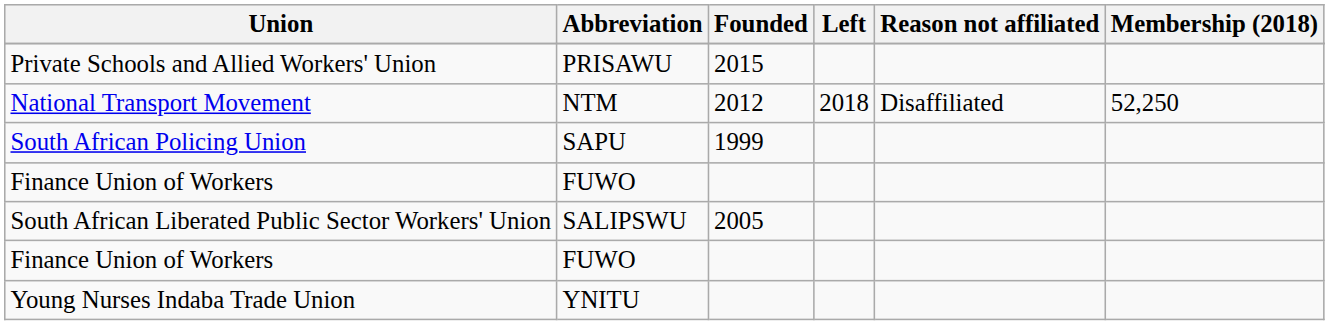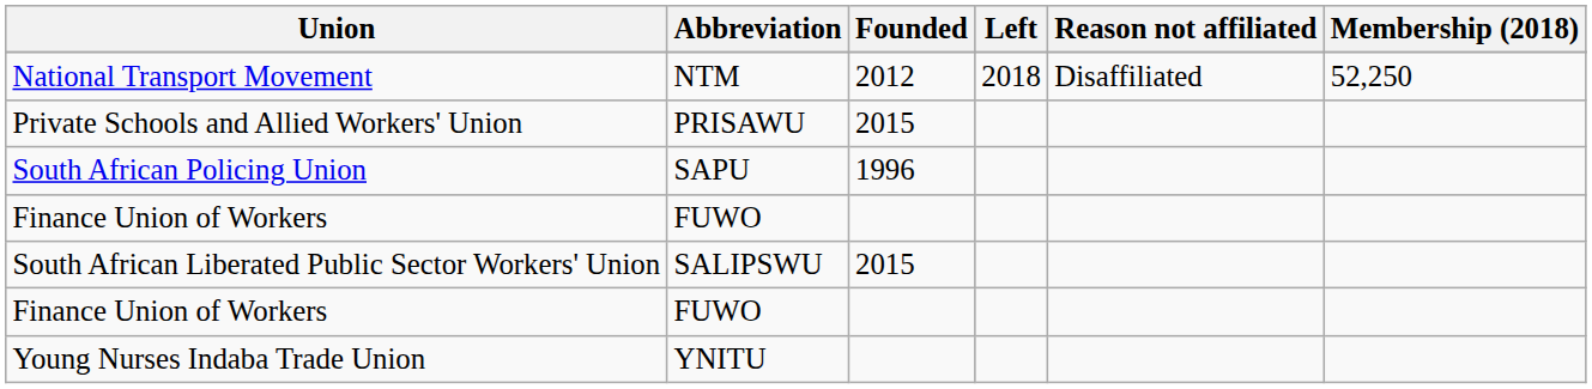 <table class="wikitable sortable">
 <tr>
 <th>Union</th>
 <th>Abbreviation</th>
 <th>Founded</th>
 <th>Left</th>
 <th>Reason not affiliated</th>
 <th>Membership (2018)</th>
 </tr>
 <tr | South African Civil Servants' Union || SACSU || ||>
 </tr>
 <tr>
+<td><a href='#'>National Transport Movement</a></td>
+<td>NTM</td>
+<td>2012</td>
+<td>2018</td>
+<td>Disaffiliated</td>
+<td>52,250</td>
+</tr>
+<tr>
 <td>Private Schools and Allied Workers' Union</td>
 <td>PRISAWU</td>
 <td>2015</td>
 <td></td>
 <td></td>
 <td></td>
 </tr>
 <tr>
-<td><a href='#'>National Transport Movement</a></td>
-<td>NTM</td>
-<td>2012</td>
-<td>2018</td>
-<td>Disaffiliated</td>
-<td>52,250</td>
-</tr>
-<tr>
 <td><a href='#'>South African Policing Union</a></td>
 <td>SAPU</td>
-<td>1999</td>
+<td>1996</td>
 <td></td>
 <td></td>
 </tr>
 <tr>
 <td>Finance Union of Workers</td>
 <td>FUWO</td>
 <td></td>
 <td></td>
 <td></td>
 <td></td>
 </tr>
 <tr>
 <td>South African Liberated Public Sector Workers' Union</td>
 <td>SALIPSWU</td>
-<td>2005</td>
+<td>2015</td>
 <td></td>
 <td></td>
 <td></td>
 </tr>
 <tr>
 <td>Finance Union of Workers</td>
 <td>FUWO</td>
 <td></td>
 <td></td>
 <td></td>
 <td></td>
 </tr>
 <tr>
 <td>Young Nurses Indaba Trade Union</td>
 <td>YNITU</td>
 <td></td>
 <td></td>
 <td></td>
 </tr>
 </table>
